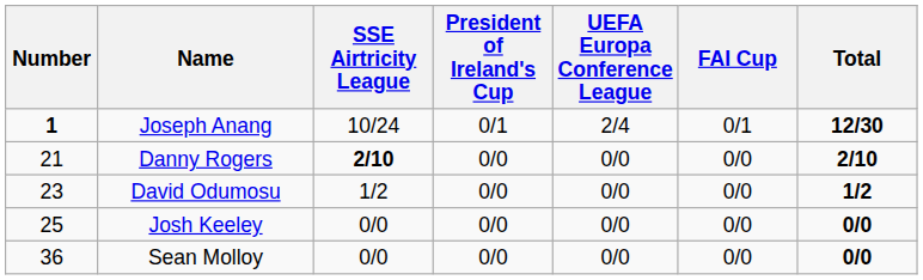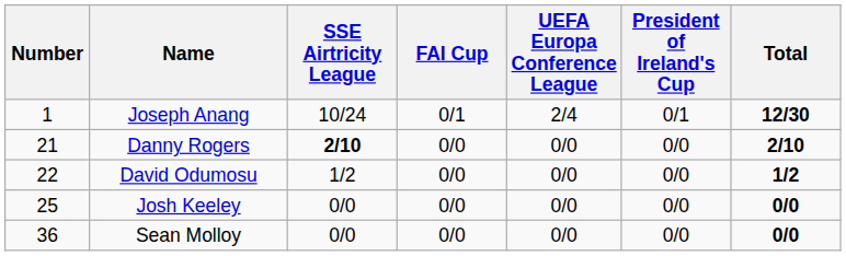 <table class="wikitable" style="font-size: 95%; text-align: center;">
 <tr>
 <th width=60>Number</th>
 <th width=150>Name</th>
 <th width=80><a href='#'>SSE Airtricity League</a></th>
+<th width=80><a href='#'>FAI Cup</a></th>
+<th width=80><a href='#'>UEFA Europa Conference League</a></th>
 <th width=80><a href='#'>President of Ireland's Cup</a></th>
-<th width=80><a href='#'>UEFA Europa Conference League</a></th>
-<th width=80><a href='#'>FAI Cup</a></th>
 <th width=80>Total</th>
 </tr>
 <tr>
-<td><strong>1</strong></td>
+<td>1</td>
 <td><a href='#'>Joseph Anang</a></td>
 <td>10/24</td>
 <td>0/1</td>
 <td>2/4</td>
 <td>0/1</td>
 <td><strong>12/30</strong></td>
 </tr>
 <tr>
 <td>21</td>
 <td><a href='#'>Danny Rogers</a></td>
 <td><strong>2/10</strong></td>
 <td>0/0</td>
 <td>0/0</td>
 <td>0/0</td>
 <td><strong>2/10</strong></td>
 </tr>
 <tr>
-<td>23</td>
+<td>22</td>
 <td><a href='#'>David Odumosu</a></td>
 <td>1/2</td>
 <td>0/0</td>
 <td>0/0</td>
 <td>0/0</td>
 <td><strong>1/2</strong></td>
 </tr>
 <tr>
 <td>25</td>
 <td><a href='#'>Josh Keeley</a></td>
 <td>0/0</td>
 <td>0/0</td>
 <td>0/0</td>
 <td>0/0</td>
 <td><strong>0/0</strong></td>
 </tr>
 <tr>
 <td>36</td>
 <td>Sean Molloy</td>
 <td>0/0</td>
 <td>0/0</td>
 <td>0/0</td>
 <td>0/0</td>
 <td><strong>0/0</strong></td>
 </tr>
 </table>
